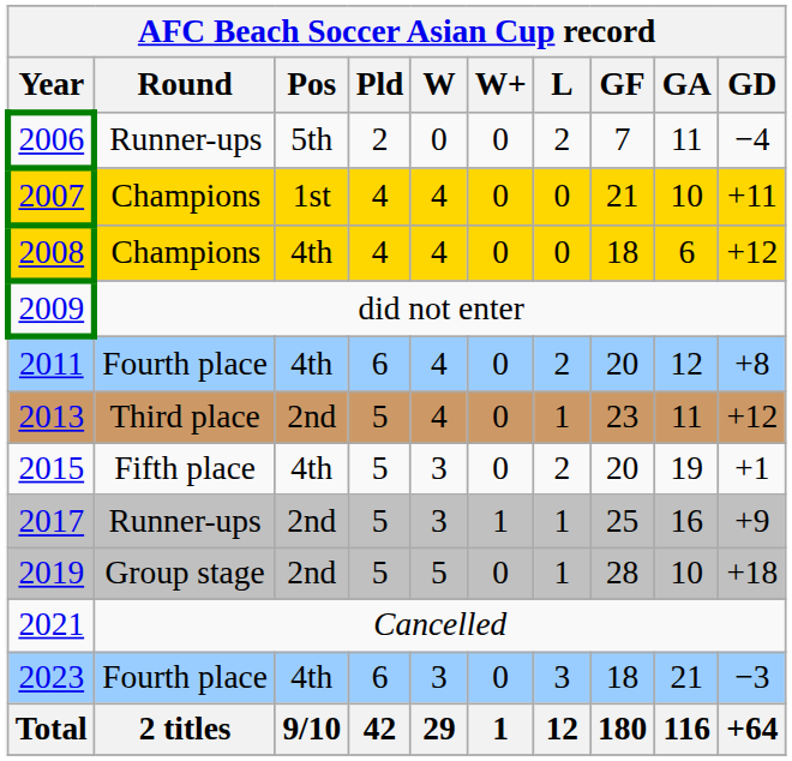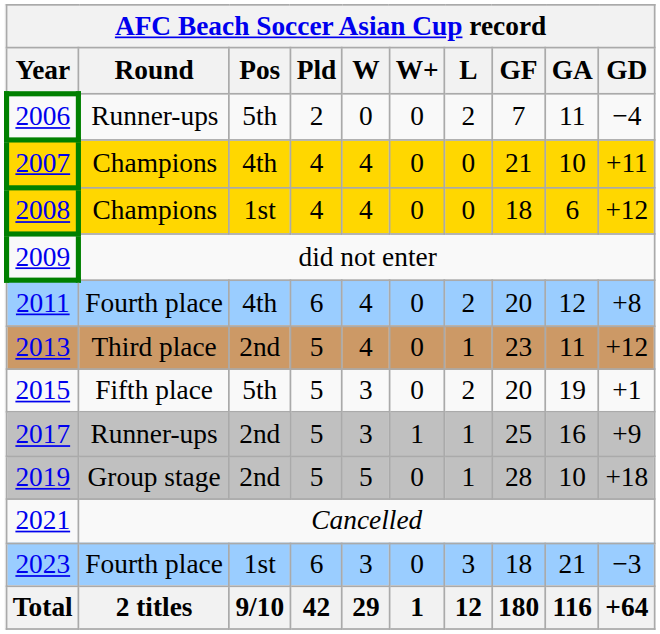 <table class="wikitable" style="text-align: center;">
 <tr>
 <th colspan=11><a href='#'>AFC Beach Soccer Asian Cup</a> record</th>
 </tr>
 <tr>
 <th>Year</th>
 <th>Round</th>
 <th width=20>Pos</th>
 <th width=20>Pld</th>
 <th width=20>W</th>
 <th width=20>W+</th>
 <th width=20>L</th>
 <th width=20>GF</th>
 <th width=20>GA</th>
 <th width=20>GD</th>
 </tr>
 <tr>
 <td style="border: 3px solid green"> <a href='#'>2006</a></td>
 <td>Runner-ups</td>
 <td>5th</td>
 <td>2</td>
 <td>0</td>
 <td>0</td>
 <td>2</td>
 <td>7</td>
 <td>11</td>
 <td>−4</td>
 </tr>
 <tr bgcolor=gold>
 <td style="border: 3px solid green"> <a href='#'>2007</a></td>
 <td>Champions</td>
-<td>1st</td>
+<td>4th</td>
 <td>4</td>
 <td>4</td>
 <td>0</td>
 <td>0</td>
 <td>21</td>
 <td>10</td>
 <td>+11</td>
 </tr>
 <tr bgcolor=gold>
 <td style="border: 3px solid green"> <a href='#'>2008</a></td>
 <td>Champions</td>
-<td>4th</td>
+<td>1st</td>
 <td>4</td>
 <td>4</td>
 <td>0</td>
 <td>0</td>
 <td>18</td>
 <td>6</td>
 <td>+12</td>
 </tr>
 <tr>
 <td style="border: 3px solid green"> <a href='#'>2009</a></td>
 <td colspan=10>did not enter</td>
 </tr>
 <tr bgcolor=#9acdff>
 <td> <a href='#'>2011</a></td>
 <td>Fourth place</td>
 <td>4th</td>
 <td>6</td>
 <td>4</td>
 <td>0</td>
 <td>2</td>
 <td>20</td>
 <td>12</td>
 <td>+8</td>
 </tr>
 <tr bgcolor=#cc9966>
 <td> <a href='#'>2013</a></td>
 <td>Third place</td>
 <td>2nd</td>
 <td>5</td>
 <td>4</td>
 <td>0</td>
 <td>1</td>
 <td>23</td>
 <td>11</td>
 <td>+12</td>
 </tr>
 <tr>
 <td> <a href='#'>2015</a></td>
 <td>Fifth place</td>
-<td>4th</td>
+<td>5th</td>
 <td>5</td>
 <td>3</td>
 <td>0</td>
 <td>2</td>
 <td>20</td>
 <td>19</td>
 <td>+1</td>
 </tr>
 <tr bgcolor=silver>
 <td> <a href='#'>2017</a></td>
 <td>Runner-ups</td>
 <td>2nd</td>
 <td>5</td>
 <td>3</td>
 <td>1</td>
 <td>1</td>
 <td>25</td>
 <td>16</td>
 <td>+9</td>
 </tr>
 <tr bgcolor=silver>
 <td> <a href='#'>2019</a></td>
 <td>Group stage</td>
 <td>2nd</td>
 <td>5</td>
 <td>5</td>
 <td>0</td>
 <td>1</td>
 <td>28</td>
 <td>10</td>
 <td>+18</td>
 </tr>
 <tr>
 <td> <a href='#'>2021</a></td>
 <td colspan=9><em>Cancelled</em></td>
 </tr>
 <tr bgcolor=#9acdff>
 <td> <a href='#'>2023</a></td>
 <td>Fourth place</td>
-<td>4th</td>
+<td>1st</td>
 <td>6</td>
 <td>3</td>
 <td>0</td>
 <td>3</td>
 <td>18</td>
 <td>21</td>
 <td>−3</td>
 </tr>
 <tr>
 <th>Total</th>
 <th>2 titles</th>
 <th>9/10</th>
 <th>42</th>
 <th>29</th>
 <th>1</th>
 <th>12</th>
 <th>180</th>
 <th>116</th>
 <th>+64</th>
 </tr>
 </table>
